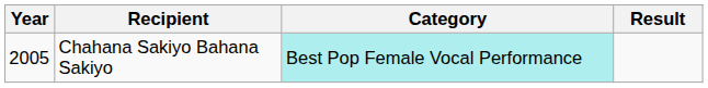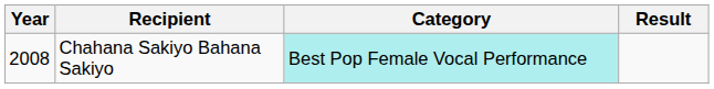 <table width="70%" class="wikitable">
 <tr>
 <th width="33">Year</th>
 <th width="190">Recipient</th>
 <th width="280">Category</th>
 <th width="70">Result</th>
 </tr>
 <tr>
-<td>2005</td>
+<td>2008</td>
 <td>Chahana Sakiyo Bahana Sakiyo</td>
 <td style="background: paleturquoise;">Best Pop Female Vocal Performance</td>
 <td></td>
 </tr>
 </table>
